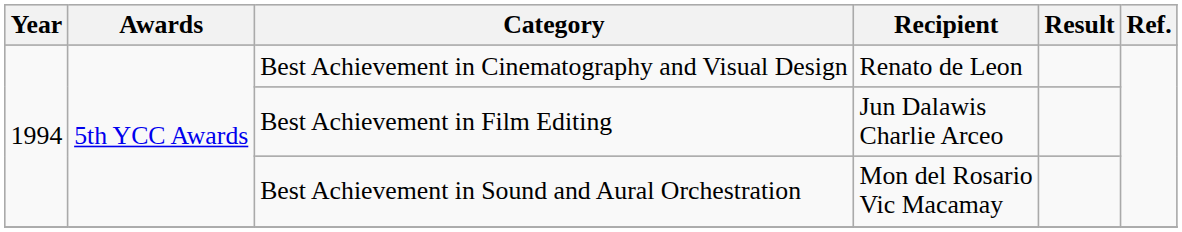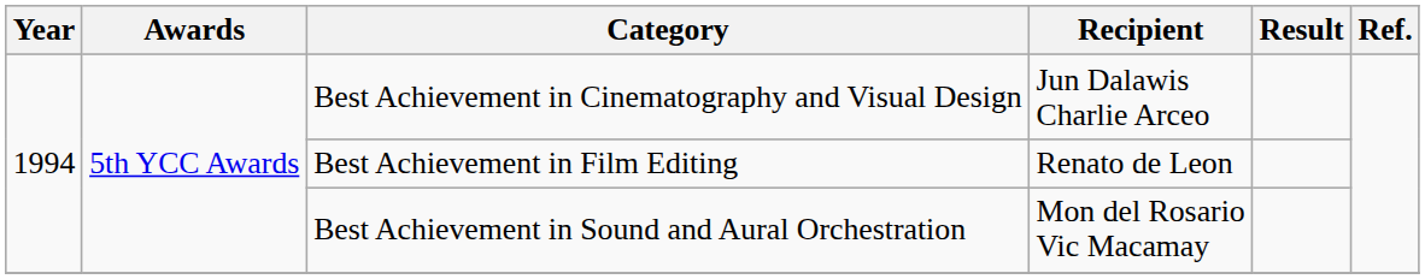 <table class="wikitable">
 <tr>
 <th>Year</th>
 <th>Awards</th>
 <th>Category</th>
 <th>Recipient</th>
 <th>Result</th>
 <th>Ref.</th>
 </tr>
 <tr>
 <td rowspan="3">1994</td>
 <td rowspan="3"><a href='#'>5th YCC Awards</a></td>
 <td>Best Achievement in Cinematography and Visual Design</td>
-<td>Renato de Leon</td>
+<td>Jun Dalawis<br>Charlie Arceo</td>
 <td></td>
 <td rowspan="3"></td>
 </tr>
 <tr>
 <td>Best Achievement in Film Editing</td>
-<td>Jun Dalawis<br>Charlie Arceo</td>
+<td>Renato de Leon</td>
 <td></td>
 </tr>
 <tr>
 <td>Best Achievement in Sound and Aural Orchestration</td>
 <td>Mon del Rosario<br>Vic Macamay</td>
 <td></td>
 </tr>
 <tr>
 </tr>
 </table>
